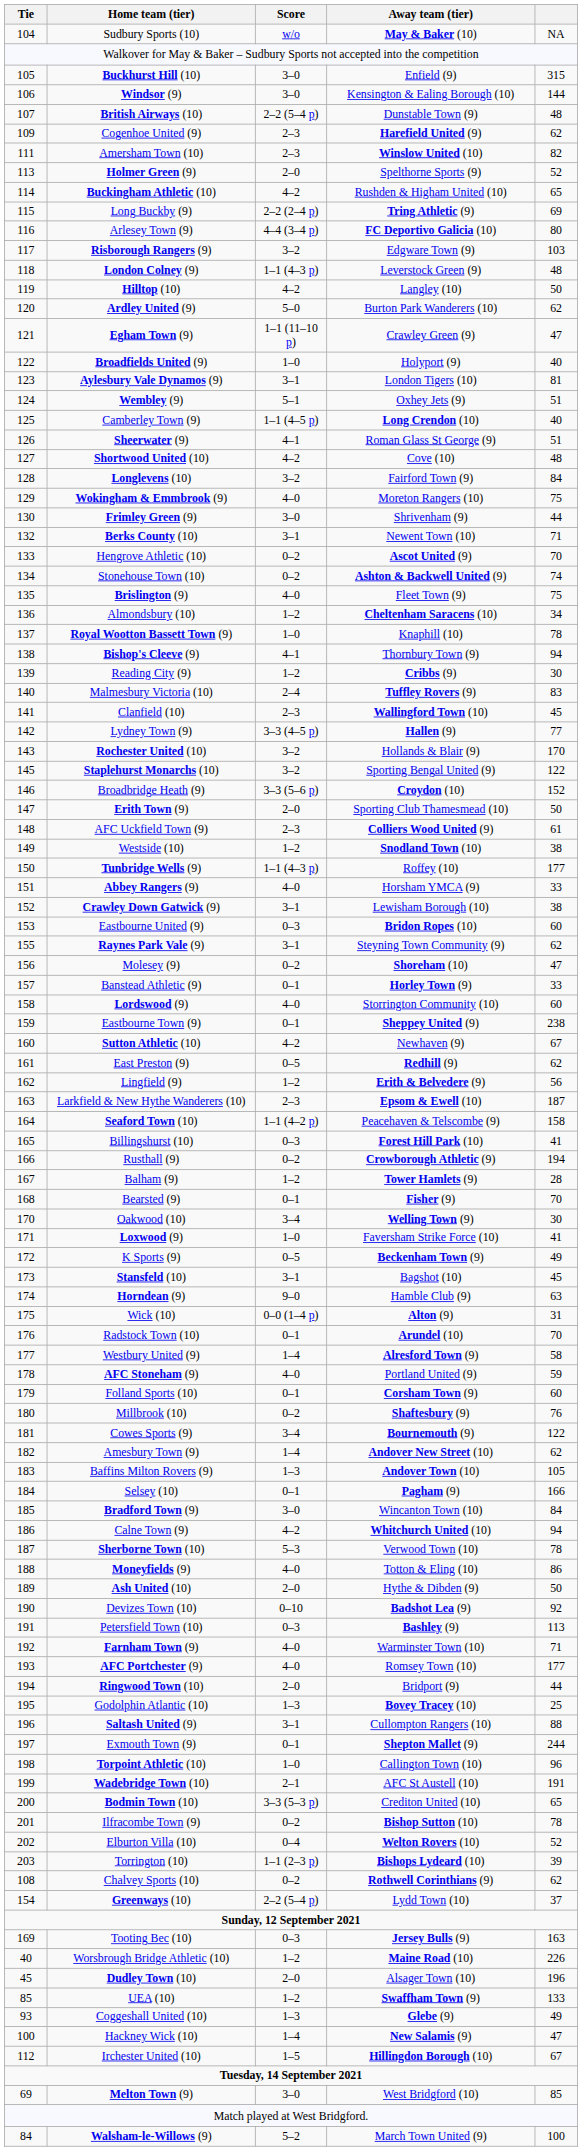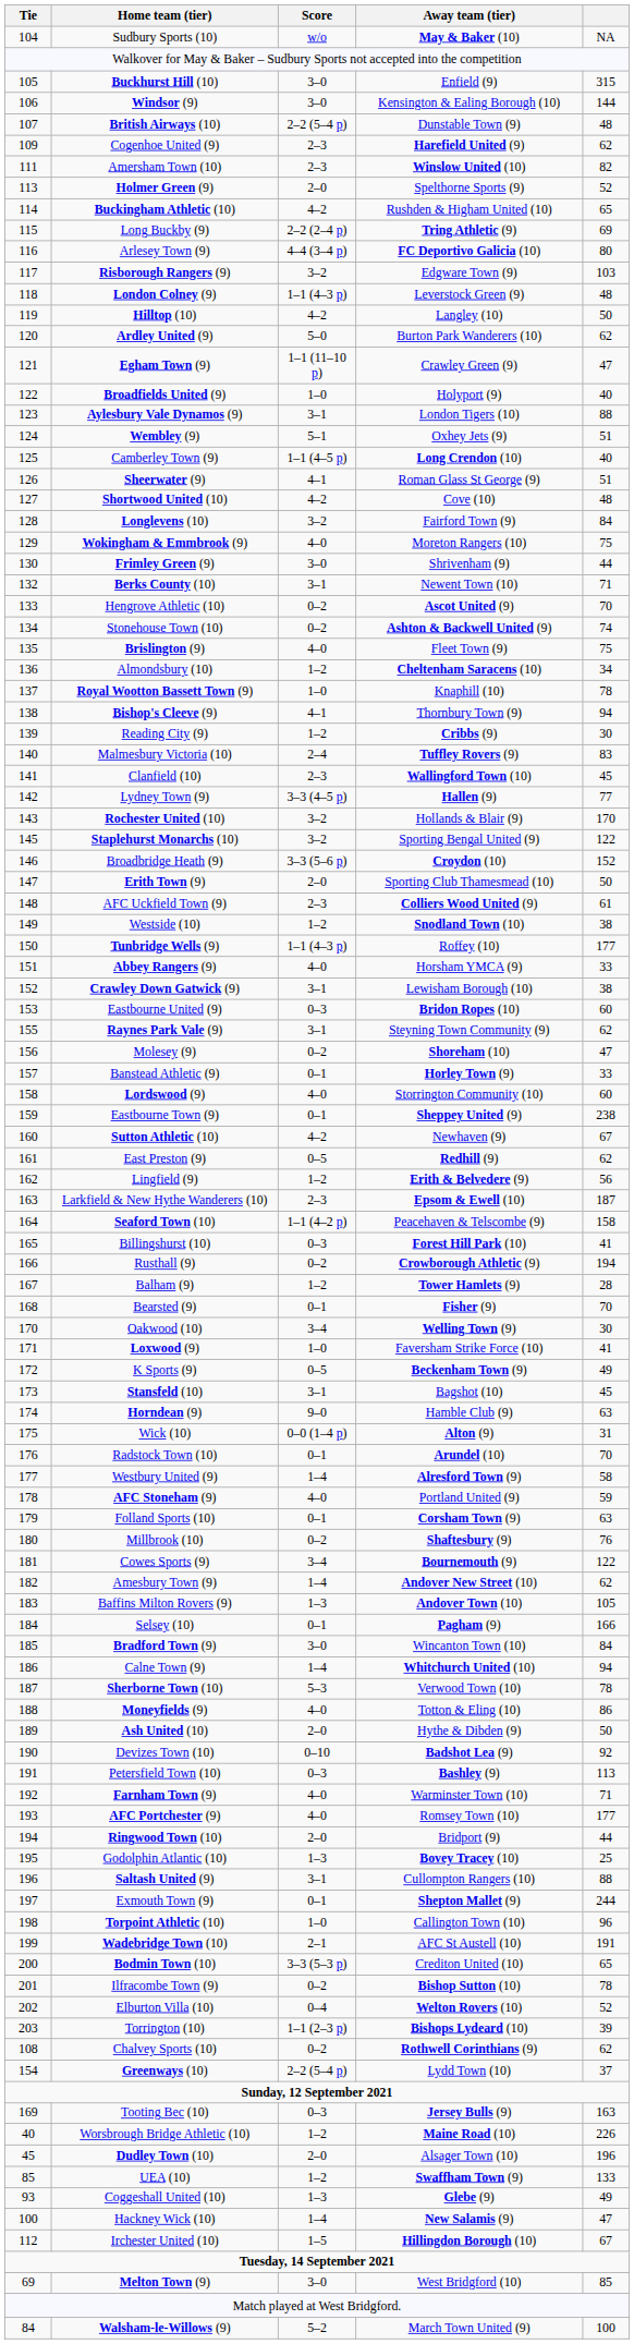 <table class="wikitable" style="width:700px;text-align:center;font-size:90%">
 <tr>
 <th scope="col" style="width: 7.50%">Tie</th>
 <th scope="col" style="width:36.25%">Home team (tier)</th>
 <th scope="col" style="width:12.50%">Score</th>
 <th scope="col" style="width:36.25%">Away team (tier)</th>
 <th scope="col" style="width: 7.50%"></th>
 </tr>
 <tr>
 <td>104</td>
 <td>Sudbury Sports (10)</td>
 <td><a href='#'>w/o</a></td>
 <td><strong><a href='#'>May & Baker</a></strong> (10)</td>
 <td>NA</td>
 </tr>
 <tr>
 <td colspan="5" style="background:GhostWhite; height:20px; text-align:center">Walkover for May & Baker – Sudbury Sports not accepted into the competition</td>
 </tr>
 <tr>
 <td>105</td>
 <td><strong><a href='#'>Buckhurst Hill</a></strong> (10)</td>
 <td>3–0</td>
 <td><a href='#'>Enfield</a> (9)</td>
 <td>315</td>
 </tr>
 <tr>
 <td>106</td>
 <td><strong><a href='#'>Windsor</a></strong> (9)</td>
 <td>3–0</td>
 <td><a href='#'>Kensington & Ealing Borough</a> (10)</td>
 <td>144</td>
 </tr>
 <tr>
 <td>107</td>
 <td><strong><a href='#'>British Airways</a></strong> (10)</td>
 <td>2–2 (5–4 <a href='#'>p</a>)</td>
 <td><a href='#'>Dunstable Town</a> (9)</td>
 <td>48</td>
 </tr>
 <tr>
 <td>109</td>
 <td><a href='#'>Cogenhoe United</a> (9)</td>
 <td>2–3</td>
 <td><strong><a href='#'>Harefield United</a></strong> (9)</td>
 <td>62</td>
 </tr>
 <tr>
 <td>111</td>
 <td><a href='#'>Amersham Town</a> (10)</td>
 <td>2–3</td>
 <td><strong><a href='#'>Winslow United</a></strong> (10)</td>
 <td>82</td>
 </tr>
 <tr>
 <td>113</td>
 <td><strong><a href='#'>Holmer Green</a></strong> (9)</td>
 <td>2–0</td>
 <td><a href='#'>Spelthorne Sports</a> (9)</td>
 <td>52</td>
 </tr>
 <tr>
 <td>114</td>
 <td><strong><a href='#'>Buckingham Athletic</a></strong> (10)</td>
 <td>4–2</td>
 <td><a href='#'>Rushden & Higham United</a> (10)</td>
 <td>65</td>
 </tr>
 <tr>
 <td>115</td>
 <td><a href='#'>Long Buckby</a> (9)</td>
 <td>2–2 (2–4 <a href='#'>p</a>)</td>
 <td><strong><a href='#'>Tring Athletic</a></strong> (9)</td>
 <td>69</td>
 </tr>
 <tr>
 <td>116</td>
 <td><a href='#'>Arlesey Town</a> (9)</td>
 <td>4–4 (3–4 <a href='#'>p</a>)</td>
 <td><strong><a href='#'>FC Deportivo Galicia</a></strong> (10)</td>
 <td>80</td>
 </tr>
 <tr>
 <td>117</td>
 <td><strong><a href='#'>Risborough Rangers</a></strong> (9)</td>
 <td>3–2</td>
 <td><a href='#'>Edgware Town</a> (9)</td>
 <td>103</td>
 </tr>
 <tr>
 <td>118</td>
 <td><strong><a href='#'>London Colney</a></strong> (9)</td>
 <td>1–1 (4–3 <a href='#'>p</a>)</td>
 <td><a href='#'>Leverstock Green</a> (9)</td>
 <td>48</td>
 </tr>
 <tr>
 <td>119</td>
 <td><strong><a href='#'>Hilltop</a></strong> (10)</td>
 <td>4–2</td>
 <td><a href='#'>Langley</a> (10)</td>
 <td>50</td>
 </tr>
 <tr>
 <td>120</td>
 <td><strong><a href='#'>Ardley United</a></strong> (9)</td>
 <td>5–0</td>
 <td><a href='#'>Burton Park Wanderers</a> (10)</td>
 <td>62</td>
 </tr>
 <tr>
 <td>121</td>
 <td><strong><a href='#'>Egham Town</a></strong> (9)</td>
 <td>1–1 (11–10 <a href='#'>p</a>)</td>
 <td><a href='#'>Crawley Green</a> (9)</td>
 <td>47</td>
 </tr>
 <tr>
 <td>122</td>
 <td><strong><a href='#'>Broadfields United</a></strong> (9)</td>
 <td>1–0</td>
 <td><a href='#'>Holyport</a> (9)</td>
 <td>40</td>
 </tr>
 <tr>
 <td>123</td>
 <td><strong><a href='#'>Aylesbury Vale Dynamos</a></strong> (9)</td>
 <td>3–1</td>
 <td><a href='#'>London Tigers</a> (10)</td>
-<td>81</td>
+<td>88</td>
 </tr>
 <tr>
 <td>124</td>
 <td><strong><a href='#'>Wembley</a></strong> (9)</td>
 <td>5–1</td>
 <td><a href='#'>Oxhey Jets</a> (9)</td>
 <td>51</td>
 </tr>
 <tr>
 <td>125</td>
 <td><a href='#'>Camberley Town</a> (9)</td>
 <td>1–1 (4–5 <a href='#'>p</a>)</td>
 <td><strong><a href='#'>Long Crendon</a></strong> (10)</td>
 <td>40</td>
 </tr>
 <tr>
 <td>126</td>
 <td><strong><a href='#'>Sheerwater</a></strong> (9)</td>
 <td>4–1</td>
 <td><a href='#'>Roman Glass St George</a> (9)</td>
 <td>51</td>
 </tr>
 <tr>
 <td>127</td>
 <td><strong><a href='#'>Shortwood United</a></strong> (10)</td>
 <td>4–2</td>
 <td><a href='#'>Cove</a> (10)</td>
 <td>48</td>
 </tr>
 <tr>
 <td>128</td>
 <td><strong><a href='#'>Longlevens</a></strong> (10)</td>
 <td>3–2</td>
 <td><a href='#'>Fairford Town</a> (9)</td>
 <td>84</td>
 </tr>
 <tr>
 <td>129</td>
 <td><strong><a href='#'>Wokingham & Emmbrook</a></strong> (9)</td>
 <td>4–0</td>
 <td><a href='#'>Moreton Rangers</a> (10)</td>
 <td>75</td>
 </tr>
 <tr>
 <td>130</td>
 <td><strong><a href='#'>Frimley Green</a></strong> (9)</td>
 <td>3–0</td>
 <td><a href='#'>Shrivenham</a> (9)</td>
 <td>44</td>
 </tr>
 <tr>
 <td>132</td>
 <td><strong><a href='#'>Berks County</a></strong> (10)</td>
 <td>3–1</td>
 <td><a href='#'>Newent Town</a> (10)</td>
 <td>71</td>
 </tr>
 <tr>
 <td>133</td>
 <td><a href='#'>Hengrove Athletic</a> (10)</td>
 <td>0–2</td>
 <td><strong><a href='#'>Ascot United</a></strong> (9)</td>
 <td>70</td>
 </tr>
 <tr>
 <td>134</td>
 <td><a href='#'>Stonehouse Town</a> (10)</td>
 <td>0–2</td>
 <td><strong><a href='#'>Ashton & Backwell United</a></strong> (9)</td>
 <td>74</td>
 </tr>
 <tr>
 <td>135</td>
 <td><strong><a href='#'>Brislington</a></strong> (9)</td>
 <td>4–0</td>
 <td><a href='#'>Fleet Town</a> (9)</td>
 <td>75</td>
 </tr>
 <tr>
 <td>136</td>
 <td><a href='#'>Almondsbury</a> (10)</td>
 <td>1–2</td>
 <td><strong><a href='#'>Cheltenham Saracens</a></strong> (10)</td>
 <td>34</td>
 </tr>
 <tr>
 <td>137</td>
 <td><strong><a href='#'>Royal Wootton Bassett Town</a></strong> (9)</td>
 <td>1–0</td>
 <td><a href='#'>Knaphill</a> (10)</td>
 <td>78</td>
 </tr>
 <tr>
 <td>138</td>
 <td><strong><a href='#'>Bishop's Cleeve</a></strong> (9)</td>
 <td>4–1</td>
 <td><a href='#'>Thornbury Town</a> (9)</td>
 <td>94</td>
 </tr>
 <tr>
 <td>139</td>
 <td><a href='#'>Reading City</a> (9)</td>
 <td>1–2</td>
 <td><strong><a href='#'>Cribbs</a></strong> (9)</td>
 <td>30</td>
 </tr>
 <tr>
 <td>140</td>
 <td><a href='#'>Malmesbury Victoria</a> (10)</td>
 <td>2–4</td>
 <td><strong><a href='#'>Tuffley Rovers</a></strong> (9)</td>
 <td>83</td>
 </tr>
 <tr>
 <td>141</td>
 <td><a href='#'>Clanfield</a> (10)</td>
 <td>2–3</td>
 <td><strong><a href='#'>Wallingford Town</a></strong> (10)</td>
 <td>45</td>
 </tr>
 <tr>
 <td>142</td>
 <td><a href='#'>Lydney Town</a> (9)</td>
 <td>3–3 (4–5 <a href='#'>p</a>)</td>
 <td><strong><a href='#'>Hallen</a></strong> (9)</td>
 <td>77</td>
 </tr>
 <tr>
 <td>143</td>
 <td><strong><a href='#'>Rochester United</a></strong> (10)</td>
 <td>3–2</td>
 <td><a href='#'>Hollands & Blair</a> (9)</td>
 <td>170</td>
 </tr>
 <tr>
 <td>145</td>
 <td><strong><a href='#'>Staplehurst Monarchs</a></strong> (10)</td>
 <td>3–2</td>
 <td><a href='#'>Sporting Bengal United</a> (9)</td>
 <td>122</td>
 </tr>
 <tr>
 <td>146</td>
 <td><a href='#'>Broadbridge Heath</a> (9)</td>
 <td>3–3 (5–6 <a href='#'>p</a>)</td>
 <td><strong><a href='#'>Croydon</a></strong> (10)</td>
 <td>152</td>
 </tr>
 <tr>
 <td>147</td>
 <td><strong><a href='#'>Erith Town</a></strong> (9)</td>
 <td>2–0</td>
 <td><a href='#'>Sporting Club Thamesmead</a> (10)</td>
 <td>50</td>
 </tr>
 <tr>
 <td>148</td>
 <td><a href='#'>AFC Uckfield Town</a> (9)</td>
 <td>2–3</td>
 <td><strong><a href='#'>Colliers Wood United</a></strong> (9)</td>
 <td>61</td>
 </tr>
 <tr>
 <td>149</td>
 <td><a href='#'>Westside</a> (10)</td>
 <td>1–2</td>
 <td><strong><a href='#'>Snodland Town</a></strong> (10)</td>
 <td>38</td>
 </tr>
 <tr>
 <td>150</td>
 <td><strong><a href='#'>Tunbridge Wells</a></strong> (9)</td>
 <td>1–1 (4–3 <a href='#'>p</a>)</td>
 <td><a href='#'>Roffey</a> (10)</td>
 <td>177</td>
 </tr>
 <tr>
 <td>151</td>
 <td><strong><a href='#'>Abbey Rangers</a></strong> (9)</td>
 <td>4–0</td>
 <td><a href='#'>Horsham YMCA</a> (9)</td>
 <td>33</td>
 </tr>
 <tr>
 <td>152</td>
 <td><strong><a href='#'>Crawley Down Gatwick</a></strong> (9)</td>
 <td>3–1</td>
 <td><a href='#'>Lewisham Borough</a> (10)</td>
 <td>38</td>
 </tr>
 <tr>
 <td>153</td>
 <td><a href='#'>Eastbourne United</a> (9)</td>
 <td>0–3</td>
 <td><strong><a href='#'>Bridon Ropes</a></strong> (10)</td>
 <td>60</td>
 </tr>
 <tr>
 <td>155</td>
 <td><strong><a href='#'>Raynes Park Vale</a></strong> (9)</td>
 <td>3–1</td>
 <td><a href='#'>Steyning Town Community</a> (9)</td>
 <td>62</td>
 </tr>
 <tr>
 <td>156</td>
 <td><a href='#'>Molesey</a> (9)</td>
 <td>0–2</td>
 <td><strong><a href='#'>Shoreham</a></strong> (10)</td>
 <td>47</td>
 </tr>
 <tr>
 <td>157</td>
 <td><a href='#'>Banstead Athletic</a> (9)</td>
 <td>0–1</td>
 <td><strong><a href='#'>Horley Town</a></strong> (9)</td>
 <td>33</td>
 </tr>
 <tr>
 <td>158</td>
 <td><strong><a href='#'>Lordswood</a></strong> (9)</td>
 <td>4–0</td>
 <td><a href='#'>Storrington Community</a> (10)</td>
 <td>60</td>
 </tr>
 <tr>
 <td>159</td>
 <td><a href='#'>Eastbourne Town</a> (9)</td>
 <td>0–1</td>
 <td><strong><a href='#'>Sheppey United</a></strong> (9)</td>
 <td>238</td>
 </tr>
 <tr>
 <td>160</td>
 <td><strong><a href='#'>Sutton Athletic</a></strong> (10)</td>
 <td>4–2</td>
 <td><a href='#'>Newhaven</a> (9)</td>
 <td>67</td>
 </tr>
 <tr>
 <td>161</td>
 <td><a href='#'>East Preston</a> (9)</td>
 <td>0–5</td>
 <td><strong><a href='#'>Redhill</a></strong> (9)</td>
 <td>62</td>
 </tr>
 <tr>
 <td>162</td>
 <td><a href='#'>Lingfield</a> (9)</td>
 <td>1–2</td>
 <td><strong><a href='#'>Erith & Belvedere</a></strong> (9)</td>
 <td>56</td>
 </tr>
 <tr>
 <td>163</td>
 <td><a href='#'>Larkfield & New Hythe Wanderers</a> (10)</td>
 <td>2–3</td>
 <td><strong><a href='#'>Epsom & Ewell</a></strong> (10)</td>
 <td>187</td>
 </tr>
 <tr>
 <td>164</td>
 <td><strong><a href='#'>Seaford Town</a></strong> (10)</td>
 <td>1–1 (4–2 <a href='#'>p</a>)</td>
 <td><a href='#'>Peacehaven & Telscombe</a> (9)</td>
 <td>158</td>
 </tr>
 <tr>
 <td>165</td>
 <td><a href='#'>Billingshurst</a> (10)</td>
 <td>0–3</td>
 <td><strong><a href='#'>Forest Hill Park</a></strong> (10)</td>
 <td>41</td>
 </tr>
 <tr>
 <td>166</td>
 <td><a href='#'>Rusthall</a> (9)</td>
 <td>0–2</td>
 <td><strong><a href='#'>Crowborough Athletic</a></strong> (9)</td>
 <td>194</td>
 </tr>
 <tr>
 <td>167</td>
 <td><a href='#'>Balham</a> (9)</td>
 <td>1–2</td>
 <td><strong><a href='#'>Tower Hamlets</a></strong> (9)</td>
 <td>28</td>
 </tr>
 <tr>
 <td>168</td>
 <td><a href='#'>Bearsted</a> (9)</td>
 <td>0–1</td>
 <td><strong><a href='#'>Fisher</a></strong> (9)</td>
 <td>70</td>
 </tr>
 <tr>
 <td>170</td>
 <td><a href='#'>Oakwood</a> (10)</td>
 <td>3–4</td>
 <td><strong><a href='#'>Welling Town</a></strong> (9)</td>
 <td>30</td>
 </tr>
 <tr>
 <td>171</td>
 <td><strong><a href='#'>Loxwood</a></strong> (9)</td>
 <td>1–0</td>
 <td><a href='#'>Faversham Strike Force</a> (10)</td>
 <td>41</td>
 </tr>
 <tr>
 <td>172</td>
 <td><a href='#'>K Sports</a> (9)</td>
 <td>0–5</td>
 <td><strong><a href='#'>Beckenham Town</a></strong> (9)</td>
 <td>49</td>
 </tr>
 <tr>
 <td>173</td>
 <td><strong><a href='#'>Stansfeld</a></strong> (10)</td>
 <td>3–1</td>
 <td><a href='#'>Bagshot</a> (10)</td>
 <td>45</td>
 </tr>
 <tr>
 <td>174</td>
 <td><strong><a href='#'>Horndean</a></strong> (9)</td>
 <td>9–0</td>
 <td><a href='#'>Hamble Club</a> (9)</td>
 <td>63</td>
 </tr>
 <tr>
 <td>175</td>
 <td><a href='#'>Wick</a> (10)</td>
 <td>0–0 (1–4 <a href='#'>p</a>)</td>
 <td><strong><a href='#'>Alton</a></strong> (9)</td>
 <td>31</td>
 </tr>
 <tr>
 <td>176</td>
 <td><a href='#'>Radstock Town</a> (10)</td>
 <td>0–1</td>
 <td><strong><a href='#'>Arundel</a></strong> (10)</td>
 <td>70</td>
 </tr>
 <tr>
 <td>177</td>
 <td><a href='#'>Westbury United</a> (9)</td>
 <td>1–4</td>
 <td><strong><a href='#'>Alresford Town</a></strong> (9)</td>
 <td>58</td>
 </tr>
 <tr>
 <td>178</td>
 <td><strong><a href='#'>AFC Stoneham</a></strong> (9)</td>
 <td>4–0</td>
 <td><a href='#'>Portland United</a> (9)</td>
 <td>59</td>
 </tr>
 <tr>
 <td>179</td>
 <td><a href='#'>Folland Sports</a> (10)</td>
 <td>0–1</td>
 <td><strong><a href='#'>Corsham Town</a></strong> (9)</td>
-<td>60</td>
+<td>63</td>
 </tr>
 <tr>
 <td>180</td>
 <td><a href='#'>Millbrook</a> (10)</td>
 <td>0–2</td>
 <td><strong><a href='#'>Shaftesbury</a></strong> (9)</td>
 <td>76</td>
 </tr>
 <tr>
 <td>181</td>
 <td><a href='#'>Cowes Sports</a> (9)</td>
 <td>3–4</td>
 <td><strong><a href='#'>Bournemouth</a></strong> (9)</td>
 <td>122</td>
 </tr>
 <tr>
 <td>182</td>
 <td><a href='#'>Amesbury Town</a> (9)</td>
 <td>1–4</td>
 <td><strong><a href='#'>Andover New Street</a></strong> (10)</td>
 <td>62</td>
 </tr>
 <tr>
 <td>183</td>
 <td><a href='#'>Baffins Milton Rovers</a> (9)</td>
 <td>1–3</td>
 <td><strong><a href='#'>Andover Town</a></strong> (10)</td>
 <td>105</td>
 </tr>
 <tr>
 <td>184</td>
 <td><a href='#'>Selsey</a> (10)</td>
 <td>0–1</td>
 <td><strong><a href='#'>Pagham</a></strong> (9)</td>
 <td>166</td>
 </tr>
 <tr>
 <td>185</td>
 <td><strong><a href='#'>Bradford Town</a></strong> (9)</td>
 <td>3–0</td>
 <td><a href='#'>Wincanton Town</a> (10)</td>
 <td>84</td>
 </tr>
 <tr>
 <td>186</td>
 <td><a href='#'>Calne Town</a> (9)</td>
-<td>4–2</td>
+<td>1–4</td>
 <td><strong><a href='#'>Whitchurch United</a></strong> (10)</td>
 <td>94</td>
 </tr>
 <tr>
 <td>187</td>
 <td><strong><a href='#'>Sherborne Town</a></strong> (10)</td>
 <td>5–3</td>
 <td><a href='#'>Verwood Town</a> (10)</td>
 <td>78</td>
 </tr>
 <tr>
 <td>188</td>
 <td><strong><a href='#'>Moneyfields</a></strong> (9)</td>
 <td>4–0</td>
 <td><a href='#'>Totton & Eling</a> (10)</td>
 <td>86</td>
 </tr>
 <tr>
 <td>189</td>
 <td><strong><a href='#'>Ash United</a></strong> (10)</td>
 <td>2–0</td>
 <td><a href='#'>Hythe & Dibden</a> (9)</td>
 <td>50</td>
 </tr>
 <tr>
 <td>190</td>
 <td><a href='#'>Devizes Town</a> (10)</td>
 <td>0–10</td>
 <td><strong><a href='#'>Badshot Lea</a></strong> (9)</td>
 <td>92</td>
 </tr>
 <tr>
 <td>191</td>
 <td><a href='#'>Petersfield Town</a> (10)</td>
 <td>0–3</td>
 <td><strong><a href='#'>Bashley</a></strong> (9)</td>
 <td>113</td>
 </tr>
 <tr>
 <td>192</td>
 <td><strong><a href='#'>Farnham Town</a></strong> (9)</td>
 <td>4–0</td>
 <td><a href='#'>Warminster Town</a> (10)</td>
 <td>71</td>
 </tr>
 <tr>
 <td>193</td>
 <td><strong><a href='#'>AFC Portchester</a></strong> (9)</td>
 <td>4–0</td>
 <td><a href='#'>Romsey Town</a> (10)</td>
 <td>177</td>
 </tr>
 <tr>
 <td>194</td>
 <td><strong><a href='#'>Ringwood Town</a></strong> (10)</td>
 <td>2–0</td>
 <td><a href='#'>Bridport</a> (9)</td>
 <td>44</td>
 </tr>
 <tr>
 <td>195</td>
 <td><a href='#'>Godolphin Atlantic</a> (10)</td>
 <td>1–3</td>
 <td><strong><a href='#'>Bovey Tracey</a></strong> (10)</td>
 <td>25</td>
 </tr>
 <tr>
 <td>196</td>
 <td><strong><a href='#'>Saltash United</a></strong> (9)</td>
 <td>3–1</td>
 <td><a href='#'>Cullompton Rangers</a> (10)</td>
 <td>88</td>
 </tr>
 <tr>
 <td>197</td>
 <td><a href='#'>Exmouth Town</a> (9)</td>
 <td>0–1</td>
 <td><strong><a href='#'>Shepton Mallet</a></strong> (9)</td>
 <td>244</td>
 </tr>
 <tr>
 <td>198</td>
 <td><strong><a href='#'>Torpoint Athletic</a></strong> (10)</td>
 <td>1–0</td>
 <td><a href='#'>Callington Town</a> (10)</td>
 <td>96</td>
 </tr>
 <tr>
 <td>199</td>
 <td><strong><a href='#'>Wadebridge Town</a></strong> (10)</td>
 <td>2–1</td>
 <td><a href='#'>AFC St Austell</a> (10)</td>
 <td>191</td>
 </tr>
 <tr>
 <td>200</td>
 <td><strong><a href='#'>Bodmin Town</a></strong> (10)</td>
 <td>3–3 (5–3 <a href='#'>p</a>)</td>
 <td><a href='#'>Crediton United</a> (10)</td>
 <td>65</td>
 </tr>
 <tr>
 <td>201</td>
 <td><a href='#'>Ilfracombe Town</a> (9)</td>
 <td>0–2</td>
 <td><strong><a href='#'>Bishop Sutton</a></strong> (10)</td>
 <td>78</td>
 </tr>
 <tr>
 <td>202</td>
 <td><a href='#'>Elburton Villa</a> (10)</td>
 <td>0–4</td>
 <td><strong><a href='#'>Welton Rovers</a></strong> (10)</td>
 <td>52</td>
 </tr>
 <tr>
 <td>203</td>
 <td><a href='#'>Torrington</a> (10)</td>
 <td>1–1 (2–3 <a href='#'>p</a>)</td>
 <td><strong><a href='#'>Bishops Lydeard</a></strong> (10)</td>
 <td>39</td>
 </tr>
 <tr>
 <td>108</td>
 <td><a href='#'>Chalvey Sports</a> (10)</td>
 <td>0–2</td>
 <td><strong><a href='#'>Rothwell Corinthians</a></strong> (9)</td>
 <td>62</td>
 </tr>
 <tr>
 <td>154</td>
 <td><strong><a href='#'>Greenways</a></strong> (10)</td>
 <td>2–2 (5–4 <a href='#'>p</a>)</td>
 <td><a href='#'>Lydd Town</a> (10)</td>
 <td>37</td>
 </tr>
 <tr>
 <td colspan="5"><strong>Sunday, 12 September 2021</strong></td>
 </tr>
 <tr>
 <td>169</td>
 <td><a href='#'>Tooting Bec</a> (10)</td>
 <td>0–3</td>
 <td><strong><a href='#'>Jersey Bulls</a></strong> (9)</td>
 <td>163</td>
 </tr>
 <tr>
 <td>40</td>
 <td><a href='#'>Worsbrough Bridge Athletic</a> (10)</td>
 <td>1–2</td>
 <td><strong><a href='#'>Maine Road</a></strong> (10)</td>
 <td>226</td>
 </tr>
 <tr>
 <td>45</td>
 <td><strong><a href='#'>Dudley Town</a></strong> (10)</td>
 <td>2–0</td>
 <td><a href='#'>Alsager Town</a> (10)</td>
 <td>196</td>
 </tr>
 <tr>
 <td>85</td>
 <td><a href='#'>UEA</a> (10)</td>
 <td>1–2</td>
 <td><strong><a href='#'>Swaffham Town</a></strong> (9)</td>
 <td>133</td>
 </tr>
 <tr>
 <td>93</td>
 <td><a href='#'>Coggeshall United</a> (10)</td>
 <td>1–3</td>
 <td><strong><a href='#'>Glebe</a></strong> (9)</td>
 <td>49</td>
 </tr>
 <tr>
 <td>100</td>
 <td><a href='#'>Hackney Wick</a> (10)</td>
 <td>1–4</td>
 <td><strong><a href='#'>New Salamis</a></strong> (9)</td>
 <td>47</td>
 </tr>
 <tr>
 <td>112</td>
 <td><a href='#'>Irchester United</a> (10)</td>
 <td>1–5</td>
 <td><strong><a href='#'>Hillingdon Borough</a></strong> (10)</td>
 <td>67</td>
 </tr>
 <tr>
 <td colspan="5"><strong>Tuesday, 14 September 2021</strong></td>
 </tr>
 <tr>
 <td>69</td>
 <td><strong><a href='#'>Melton Town</a></strong> (9)</td>
 <td>3–0</td>
 <td><a href='#'>West Bridgford</a> (10)</td>
 <td>85</td>
 </tr>
 <tr>
 <td colspan="5" style="background:GhostWhite; height:20px; text-align:center">Match played at West Bridgford.</td>
 </tr>
 <tr>
 <td>84</td>
 <td><strong><a href='#'>Walsham-le-Willows</a></strong> (9)</td>
 <td>5–2</td>
 <td><a href='#'>March Town United</a> (9)</td>
 <td>100</td>
 </tr>
 </table>
